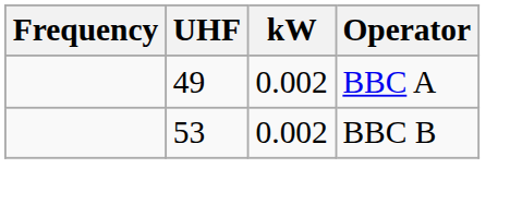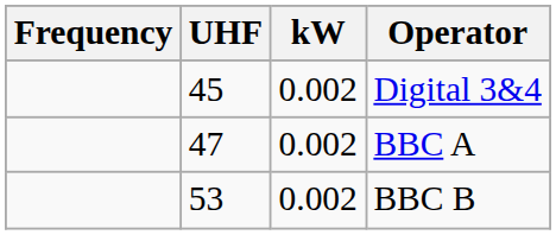 <table class="wikitable sortable">
 <tr>
 <th>Frequency</th>
 <th>UHF</th>
 <th>kW</th>
 <th>Operator</th>
 </tr>
 <tr>
 <td></td>
-<td>49</td>
+<td>45</td>
+<td>0.002</td>
+<td><a href='#'>Digital 3&4</a></td>
+</tr>
+<tr>
+<td></td>
+<td>47</td>
 <td>0.002</td>
 <td><a href='#'>BBC</a> A</td>
 </tr>
 <tr>
 <td></td>
 <td>53</td>
 <td>0.002</td>
 <td>BBC B</td>
 </tr>
 </table>
